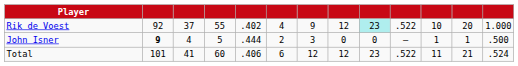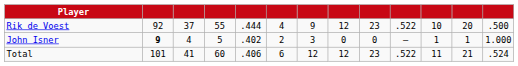 <table class="wikitable" style="text-align:center">
 <tr>
 <th style="background:#C80815; color:white" width="200px">Player</th>
 <th style="background:#C80815; color:white" width="40px"></th>
 <th style="background:#C80815; color:white" width="40px"></th>
 <th style="background:#C80815; color:white" width="40px"></th>
 <th style="background:#C80815; color:white" width="40px"></th>
 <th style="background:#C80815; color:white" width="40px"></th>
 <th style="background:#C80815; color:white" width="40px"></th>
 <th style="background:#C80815; color:white" width="40px"></th>
 <th style="background:#C80815; color:white" width="40px"></th>
 <th style="background:#C80815; color:white" width="40px"></th>
 <th style="background:#C80815; color:white" width="40px"></th>
 <th style="background:#C80815; color:white" width="40px"></th>
 <th style="background:#C80815; color:white" width="40px"></th>
 </tr>
 <tr>
 <td style="text-align:left"><a href='#'>Rik de Voest</a></td>
 <td>92</td>
 <td>37</td>
 <td>55</td>
-<td>.402</td>
+<td>.444</td>
 <td>4</td>
 <td>9</td>
 <td>12</td>
-<td style="background: paleturquoise;">23</td>
+<td>23</td>
 <td>.522</td>
 <td>10</td>
 <td>20</td>
-<td>1.000</td>
+<td>.500</td>
 </tr>
 <tr>
 <td style="text-align:left"><a href='#'>John Isner</a></td>
 <td><strong>9</strong></td>
 <td>4</td>
 <td>5</td>
-<td>.444</td>
+<td>.402</td>
 <td>2</td>
 <td>3</td>
 <td>0</td>
 <td>0</td>
 <td>–</td>
 <td>1</td>
 <td>1</td>
-<td>.500</td>
+<td>1.000</td>
 </tr>
 <tr>
 <td style="text-align:left">Total</td>
 <td>101</td>
 <td>41</td>
 <td>60</td>
 <td>.406</td>
 <td>6</td>
 <td>12</td>
 <td>12</td>
 <td>23</td>
 <td>.522</td>
 <td>11</td>
 <td>21</td>
 <td>.524</td>
 </tr>
 </table>
